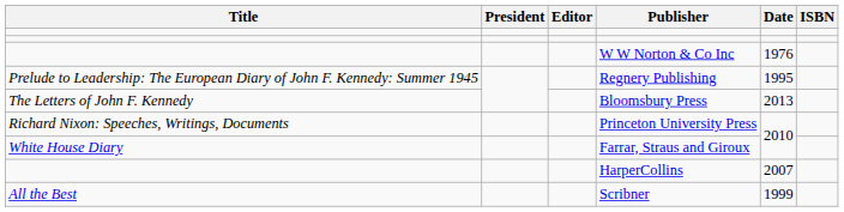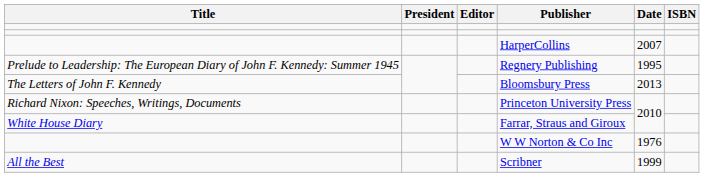 <table class="wikitable sortable">
 <tr>
 <th>Title</th>
 <th>President</th>
 <th>Editor</th>
 <th>Publisher</th>
 <th>Date</th>
 <th class=unsortable>ISBN</th>
 </tr>
 <tr>
 <td></td>
 <td></td>
 <td></td>
 <td></td>
 <td></td>
 <td></td>
 </tr>
 <tr>
 <td></td>
 <td></td>
 <td></td>
 <td></td>
 <td></td>
 <td></td>
 </tr>
-<tr {{sort | Off the Record: The Private papers of Harry S. Truman || >
+<tr>
 <td></td>
 <td></td>
 <td></td>
-<td><a href='#'>W W Norton & Co Inc</a></td>
-<td>1976</td>
+<td><a href='#'>HarperCollins</a></td>
+<td>2007</td>
 <td></td>
 </tr>
 <tr>
 <td><em>Prelude to Leadership: The European Diary of John F. Kennedy: Summer 1945</em></td>
 <td rowspan="2"></td>
 <td></td>
 <td><a href='#'>Regnery Publishing</a></td>
 <td>1995</td>
 <td></td>
 </tr>
 <tr>
 <td><em>The Letters of John F. Kennedy</em></td>
 <td></td>
 <td><a href='#'>Bloomsbury Press</a></td>
 <td>2013</td>
 <td></td>
 </tr>
 <tr>
 <td><em>Richard Nixon: Speeches, Writings, Documents</em></td>
 <td></td>
 <td></td>
 <td><a href='#'>Princeton University Press</a></td>
 <td rowspan="2">2010</td>
 <td></td>
 </tr>
 <tr>
 <td><em><a href='#'>White House Diary</a></em></td>
 <td></td>
 <td></td>
 <td><a href='#'>Farrar, Straus and Giroux</a></td>
 <td></td>
 </tr>
-<tr>
+<tr {{sort | Off the Record: The Private papers of Harry S. Truman || >
 <td></td>
 <td></td>
 <td></td>
-<td><a href='#'>HarperCollins</a></td>
-<td>2007</td>
+<td><a href='#'>W W Norton & Co Inc</a></td>
+<td>1976</td>
 <td></td>
 </tr>
 <tr>
 <td><em><a href='#'>All the Best</a></em></td>
 <td></td>
 <td></td>
 <td><a href='#'>Scribner</a></td>
 <td>1999</td>
 <td></td>
 </tr>
 </table>
